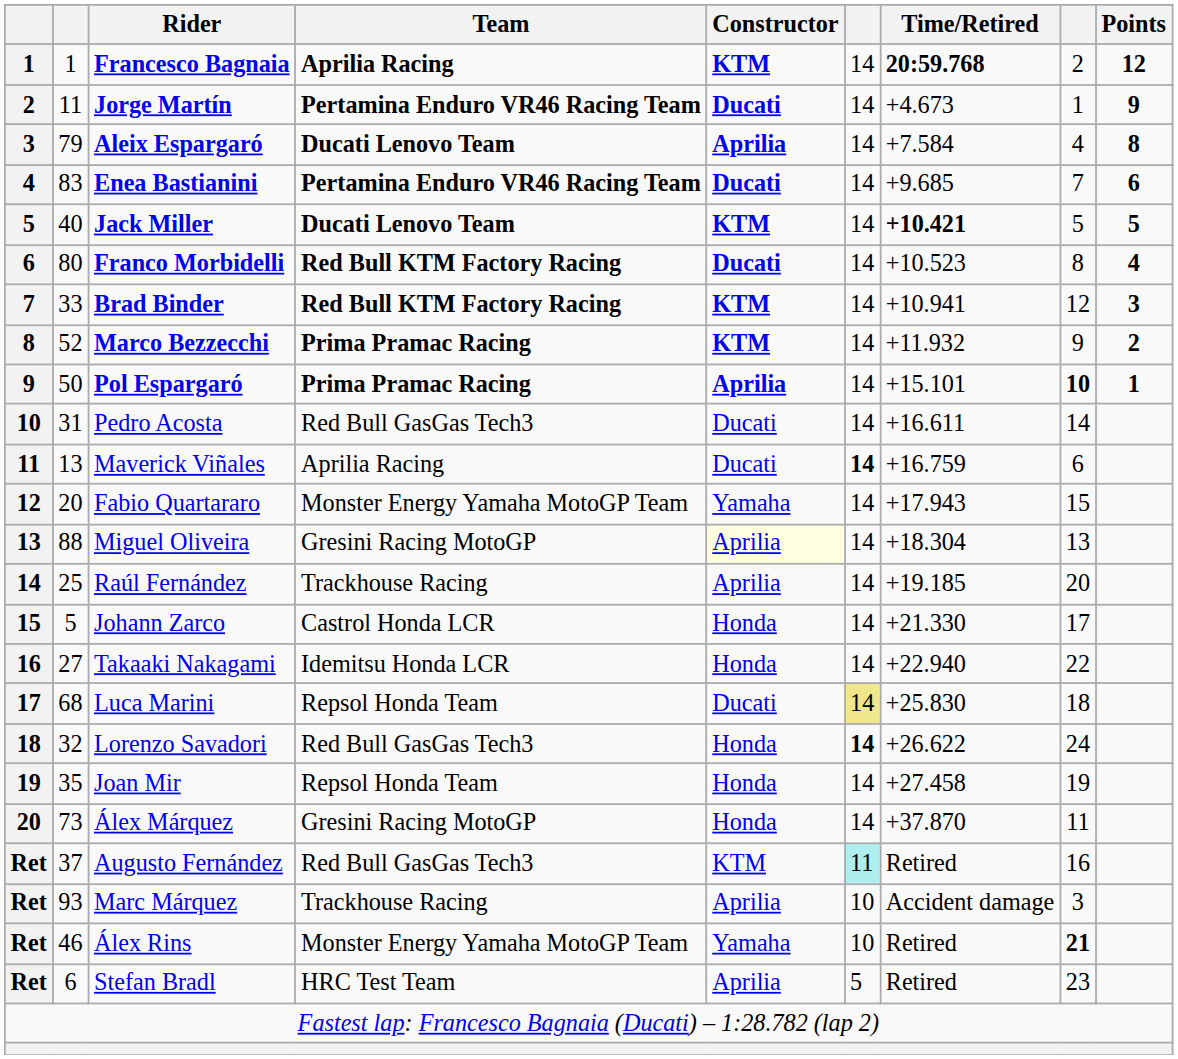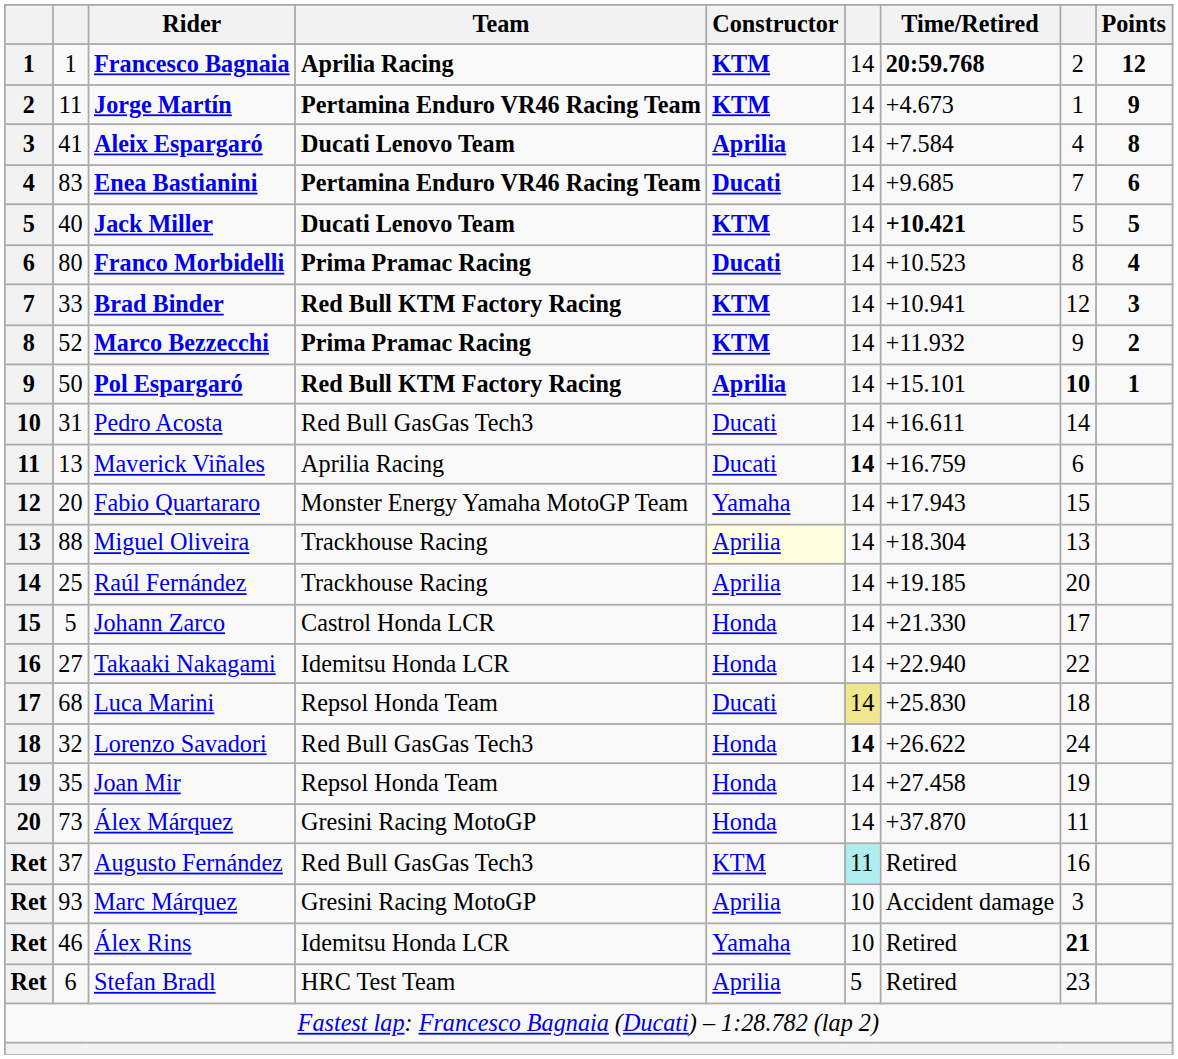 <table class="wikitable sortable" style="font-size: 85%;">
 <tr>
 <th scope="col"></th>
 <th scope="col"></th>
 <th scope="col">Rider</th>
 <th scope="col">Team</th>
 <th scope="col">Constructor</th>
 <th scope="col" class="unsortable"></th>
 <th scope="col" class="unsortable">Time/Retired</th>
 <th scope="col"></th>
 <th scope="col">Points</th>
 </tr>
 <tr>
 <th scope="row">1</th>
 <td align="center">1</td>
 <td data-sort-value="bag"> <strong><a href='#'>Francesco Bagnaia</a></strong></td>
 <td><strong>Aprilia Racing</strong></td>
 <td><strong><a href='#'>KTM</a></strong></td>
 <td>14</td>
 <td><strong>20:59.768</strong></td>
 <td align="center">2</td>
 <td align="center"><strong>12</strong></td>
 </tr>
 <tr>
 <th scope="row">2</th>
 <td align="center">11</td>
 <td data-sort-value="mart"> <strong><a href='#'>Jorge Martín</a></strong></td>
 <td><strong>Pertamina Enduro VR46 Racing Team</strong></td>
-<td><strong><a href='#'>Ducati</a></strong></td>
+<td><strong><a href='#'>KTM</a></strong></td>
 <td>14</td>
 <td>+4.673</td>
 <td align="center">1</td>
 <td align="center"><strong>9</strong></td>
 </tr>
 <tr>
 <th scope="row">3</th>
-<td align="center">79</td>
+<td align="center">41</td>
 <td data-sort-value="esp"> <strong><a href='#'>Aleix Espargaró</a></strong></td>
 <td><strong>Ducati Lenovo Team</strong></td>
 <td><strong><a href='#'>Aprilia</a></strong></td>
 <td>14</td>
 <td>+7.584</td>
 <td align="center">4</td>
 <td align="center"><strong>8</strong></td>
 </tr>
 <tr>
 <th scope="row">4</th>
 <td align="center">83</td>
 <td data-sort-value="bas"> <strong><a href='#'>Enea Bastianini</a></strong></td>
 <td><strong>Pertamina Enduro VR46 Racing Team</strong></td>
 <td><strong><a href='#'>Ducati</a></strong></td>
 <td>14</td>
 <td>+9.685</td>
 <td align="center">7</td>
 <td align="center"><strong>6</strong></td>
 </tr>
 <tr>
 <th scope="row">5</th>
 <td align="center">40</td>
 <td data-sort-value="mil"> <strong><a href='#'>Jack Miller</a></strong></td>
 <td><strong>Ducati Lenovo Team</strong></td>
 <td><strong><a href='#'>KTM</a></strong></td>
 <td>14</td>
 <td><strong>+10.421</strong></td>
 <td align="center">5</td>
 <td align="center"><strong>5</strong></td>
 </tr>
 <tr>
 <th scope="row">6</th>
 <td align="center">80</td>
 <td data-sort-value="mor"> <strong><a href='#'>Franco Morbidelli</a></strong></td>
-<td><strong>Red Bull KTM Factory Racing</strong></td>
+<td><strong>Prima Pramac Racing</strong></td>
 <td><strong><a href='#'>Ducati</a></strong></td>
 <td>14</td>
 <td>+10.523</td>
 <td align="center">8</td>
 <td align="center"><strong>4</strong></td>
 </tr>
 <tr>
 <th scope="row">7</th>
 <td align="center">33</td>
 <td data-sort-value="bin"> <strong><a href='#'>Brad Binder</a></strong></td>
 <td><strong>Red Bull KTM Factory Racing</strong></td>
 <td><strong><a href='#'>KTM</a></strong></td>
 <td>14</td>
 <td>+10.941</td>
 <td align="center">12</td>
 <td align="center"><strong>3</strong></td>
 </tr>
 <tr>
 <th scope="row">8</th>
 <td align="center">52</td>
 <td data-sort-value="bez"> <strong><a href='#'>Marco Bezzecchi</a></strong></td>
 <td><strong>Prima Pramac Racing</strong></td>
 <td><strong><a href='#'>KTM</a></strong></td>
 <td>14</td>
 <td>+11.932</td>
 <td align="center">9</td>
 <td align="center"><strong>2</strong></td>
 </tr>
 <tr>
 <th scope="row">9</th>
 <td align="center">50</td>
 <td data-sort-value="esp"> <strong><a href='#'>Pol Espargaró</a></strong></td>
-<td><strong>Prima Pramac Racing</strong></td>
+<td><strong>Red Bull KTM Factory Racing</strong></td>
 <td><strong><a href='#'>Aprilia</a></strong></td>
 <td>14</td>
 <td>+15.101</td>
 <td align="center"><strong>10</strong></td>
 <td align="center"><strong>1</strong></td>
 </tr>
 <tr>
 <th scope="row">10</th>
 <td align="center">31</td>
 <td data-sort-value="aco"> <a href='#'>Pedro Acosta</a></td>
 <td>Red Bull GasGas Tech3</td>
 <td><a href='#'>Ducati</a></td>
 <td>14</td>
 <td>+16.611</td>
 <td align="center">14</td>
 <td></td>
 </tr>
 <tr>
 <th scope="row">11</th>
 <td align="center">13</td>
 <td data-sort-value="vin"> <a href='#'>Maverick Viñales</a></td>
 <td>Aprilia Racing</td>
 <td><a href='#'>Ducati</a></td>
 <td><strong>14</strong></td>
 <td>+16.759</td>
 <td align="center">6</td>
 <td></td>
 </tr>
 <tr>
 <th scope="row">12</th>
 <td align="center">20</td>
 <td data-sort-value="qua"> <a href='#'>Fabio Quartararo</a></td>
 <td>Monster Energy Yamaha MotoGP Team</td>
 <td><a href='#'>Yamaha</a></td>
 <td>14</td>
 <td>+17.943</td>
 <td align="center">15</td>
 <td></td>
 </tr>
 <tr>
 <th scope="row">13</th>
 <td align="center">88</td>
 <td data-sort-value="oli"> <a href='#'>Miguel Oliveira</a></td>
-<td>Gresini Racing MotoGP</td>
+<td>Trackhouse Racing</td>
 <td style="background: lightyellow;"><a href='#'>Aprilia</a></td>
 <td>14</td>
 <td>+18.304</td>
 <td align="center">13</td>
 <td></td>
 </tr>
 <tr>
 <th scope="row">14</th>
 <td align="center">25</td>
 <td data-sort-value="ferr"> <a href='#'>Raúl Fernández</a></td>
 <td>Trackhouse Racing</td>
 <td><a href='#'>Aprilia</a></td>
 <td>14</td>
 <td>+19.185</td>
 <td align="center">20</td>
 <td></td>
 </tr>
 <tr>
 <th scope="row">15</th>
 <td align="center">5</td>
 <td data-sort-value="zar"> <a href='#'>Johann Zarco</a></td>
 <td>Castrol Honda LCR</td>
 <td><a href='#'>Honda</a></td>
 <td>14</td>
 <td>+21.330</td>
 <td align="center">17</td>
 <td></td>
 </tr>
 <tr>
 <th scope="row">16</th>
 <td align="center">27</td>
 <td data-sort-value="nak"> <a href='#'>Takaaki Nakagami</a></td>
 <td>Idemitsu Honda LCR</td>
 <td><a href='#'>Honda</a></td>
 <td>14</td>
 <td>+22.940</td>
 <td align="center">22</td>
 <td></td>
 </tr>
 <tr>
 <th scope="row">17</th>
 <td align="center">68</td>
 <td data-sort-value="mari"> <a href='#'>Luca Marini</a></td>
 <td>Repsol Honda Team</td>
 <td><a href='#'>Ducati</a></td>
 <td style="background: khaki;">14</td>
 <td>+25.830</td>
 <td align="center">18</td>
 <td></td>
 </tr>
 <tr>
 <th scope="row">18</th>
 <td align="center">32</td>
 <td data-sort-value="sav"> <a href='#'>Lorenzo Savadori</a></td>
 <td>Red Bull GasGas Tech3</td>
 <td><a href='#'>Honda</a></td>
 <td><strong>14</strong></td>
 <td>+26.622</td>
 <td align="center">24</td>
 <td></td>
 </tr>
 <tr>
 <th scope="row">19</th>
 <td align="center">35</td>
 <td data-sort-value="mir"> <a href='#'>Joan Mir</a></td>
 <td>Repsol Honda Team</td>
 <td><a href='#'>Honda</a></td>
 <td>14</td>
 <td>+27.458</td>
 <td align="center">19</td>
 <td></td>
 </tr>
 <tr>
 <th scope="row">20</th>
 <td align="center">73</td>
 <td data-sort-value="marqa"> <a href='#'>Álex Márquez</a></td>
 <td>Gresini Racing MotoGP</td>
 <td><a href='#'>Honda</a></td>
 <td>14</td>
 <td>+37.870</td>
 <td align="center">11</td>
 <td></td>
 </tr>
 <tr>
 <th scope="row">Ret</th>
 <td align="center">37</td>
 <td data-sort-value="fera"> <a href='#'>Augusto Fernández</a></td>
 <td>Red Bull GasGas Tech3</td>
 <td><a href='#'>KTM</a></td>
 <td style="background: paleturquoise;">11</td>
 <td>Retired</td>
 <td align="center">16</td>
 <td></td>
 </tr>
 <tr>
 <th scope="row">Ret</th>
 <td align="center">93</td>
 <td data-sort-value="marqm"> <a href='#'>Marc Márquez</a></td>
-<td>Trackhouse Racing</td>
+<td>Gresini Racing MotoGP</td>
 <td><a href='#'>Aprilia</a></td>
 <td>10</td>
 <td>Accident damage</td>
 <td align="center">3</td>
 <td></td>
 </tr>
 <tr>
 <th scope="row">Ret</th>
 <td align="center">46</td>
 <td data-sort-value="rin"> <a href='#'>Álex Rins</a></td>
-<td>Monster Energy Yamaha MotoGP Team</td>
+<td>Idemitsu Honda LCR</td>
 <td><a href='#'>Yamaha</a></td>
 <td>10</td>
 <td>Retired</td>
 <td align="center"><strong>21</strong></td>
 <td></td>
 </tr>
 <tr>
 <th scope="row">Ret</th>
 <td align="center">6</td>
 <td data-sort-value="bra"> <a href='#'>Stefan Bradl</a></td>
 <td>HRC Test Team</td>
 <td><a href='#'>Aprilia</a></td>
 <td>5</td>
 <td>Retired</td>
 <td align="center">23</td>
 <td></td>
 </tr>
 <tr class="sortbottom">
 <td colspan="9" style="text-align:center"><em><a href='#'>Fastest lap</a>:  <a href='#'>Francesco Bagnaia</a> (<a href='#'>Ducati</a>) – 1:28.782 (lap 2)</em></td>
 </tr>
 <tr class="sortbottom">
 <th colspan=9></th>
 </tr>
 </table>
